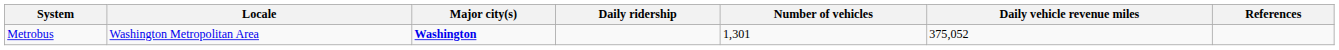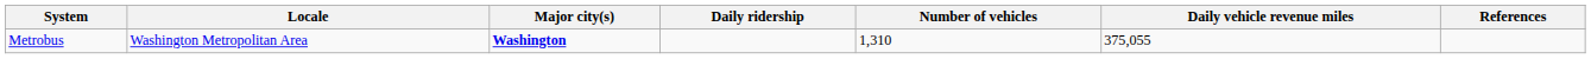 <table class="wikitable sortable" style="font-size: 90%; width: 100%">
 <tr>
 <th>System</th>
 <th>Locale</th>
 <th>Major city(s)</th>
 <th>Daily ridership</th>
 <th>Number of vehicles</th>
 <th>Daily vehicle revenue miles</th>
 <th>References</th>
 </tr>
 <tr>
 <td><a href='#'>Metrobus</a></td>
 <td><a href='#'>Washington Metropolitan Area</a></td>
 <td><strong><a href='#'>Washington</a></strong></td>
 <td></td>
-<td>1,301</td>
-<td>375,052</td>
+<td>1,310</td>
+<td>375,055</td>
 <td></td>
 </tr>
 </table>
